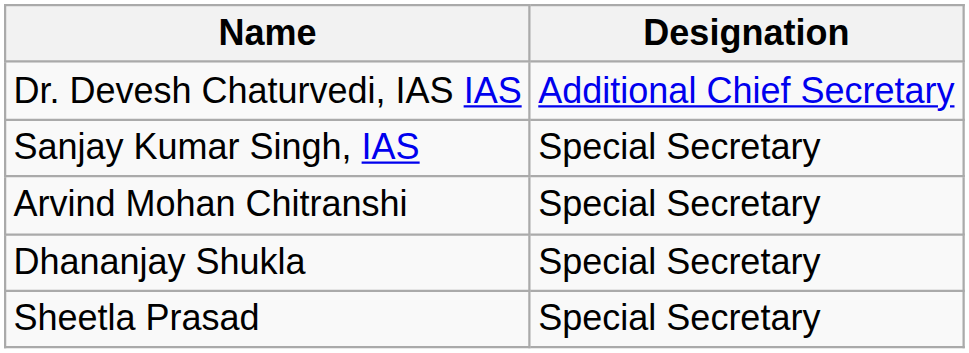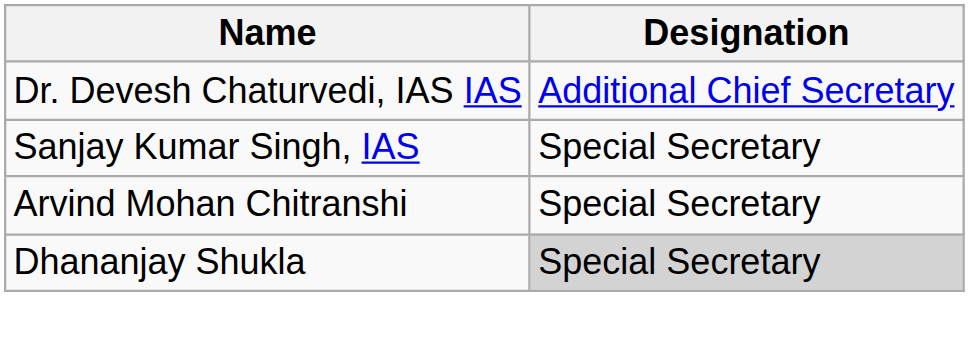 <table class="wikitable">
 <tr>
 <th>Name</th>
 <th>Designation</th>
 </tr>
 <tr>
 <td>Dr. Devesh Chaturvedi, IAS <a href='#'>IAS</a></td>
 <td><a href='#'>Additional Chief Secretary</a></td>
 </tr>
 <tr>
 <td>Sanjay Kumar Singh, <a href='#'>IAS</a></td>
 <td>Special Secretary</td>
 </tr>
 <tr>
 <td>Arvind Mohan Chitranshi</td>
 <td>Special Secretary</td>
 </tr>
 <tr>
 <td>Dhananjay Shukla</td>
-<td>Special Secretary</td>
-</tr>
-<tr>
-<td>Sheetla Prasad</td>
-<td>Special Secretary</td>
+<td style="background: lightgrey;">Special Secretary</td>
 </tr>
 </table>
